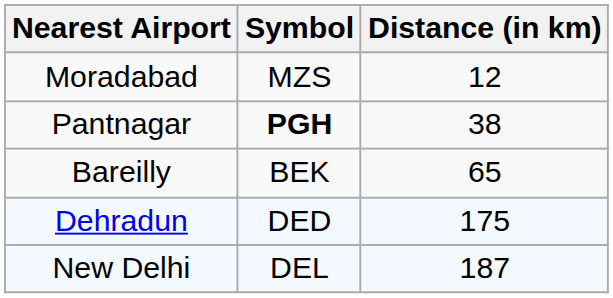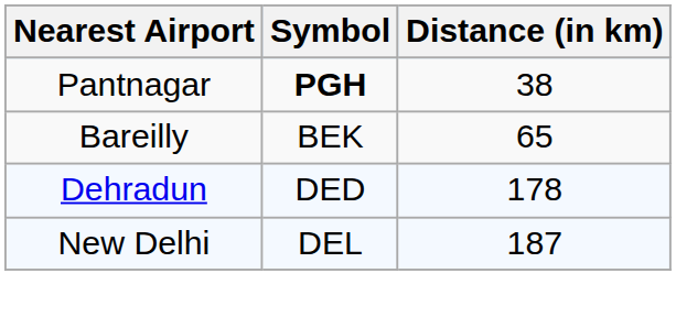 <table class="wikitable sortable" style="border:1px solid black; text-align:center;">
 <tr bgcolor="#99ccff">
 <th>Nearest Airport</th>
 <th>Symbol</th>
 <th>Distance (in km)</th>
-</tr>
-<tr>
-<td>Moradabad</td>
-<td>MZS</td>
-<td>12</td>
 </tr>
 <tr>
 <td>Pantnagar</td>
 <td><strong>PGH</strong></td>
 <td>38</td>
 </tr>
 <tr>
 <td>Bareilly</td>
 <td>BEK</td>
 <td>65</td>
 </tr>
 <tr bgcolor="#F4F9FF">
 <td><a href='#'>Dehradun</a></td>
 <td>DED</td>
-<td>175</td>
+<td>178</td>
 </tr>
 <tr bgcolor="#F4F9FF">
 <td>New Delhi</td>
 <td>DEL</td>
 <td>187</td>
 </tr>
 </table>
